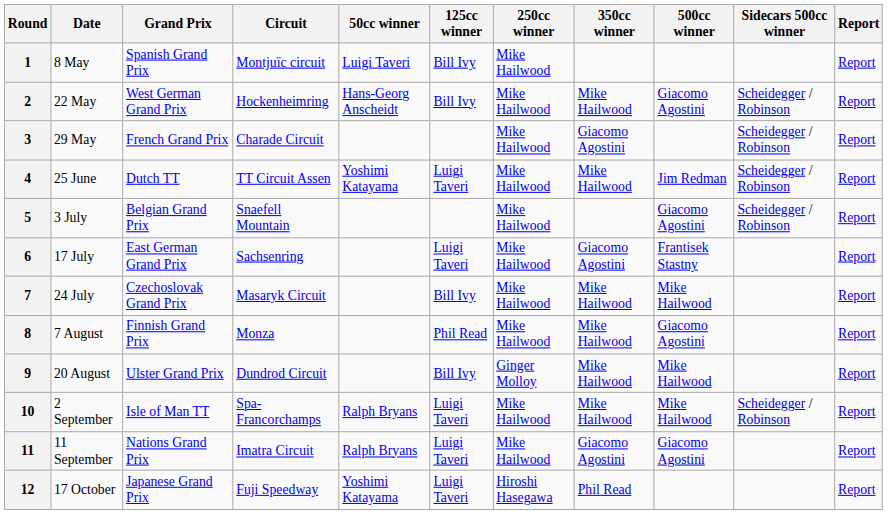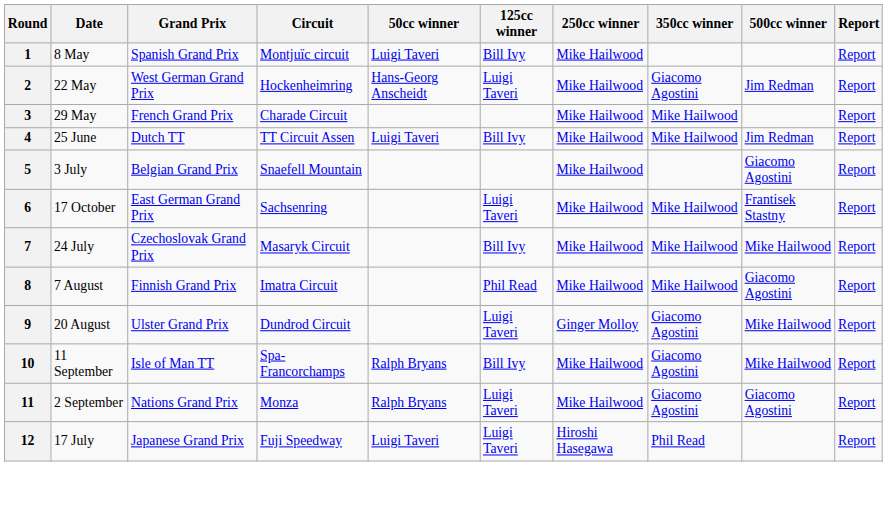 <table class="wikitable" style="font-size: 85%;">
 <tr>
 <th>Round</th>
 <th>Date</th>
 <th>Grand Prix</th>
 <th>Circuit</th>
 <th>50cc winner</th>
 <th>125cc winner</th>
 <th>250cc winner</th>
 <th>350cc winner</th>
 <th>500cc winner</th>
-<th>Sidecars 500cc winner</th>
 <th>Report</th>
 </tr>
 <tr>
 <th>1</th>
 <td>8 May</td>
 <td> <a href='#'>Spanish Grand Prix</a></td>
 <td><a href='#'>Montjuïc circuit</a></td>
 <td> <a href='#'>Luigi Taveri</a></td>
 <td> <a href='#'>Bill Ivy</a></td>
 <td> <a href='#'>Mike Hailwood</a></td>
 <td></td>
 <td></td>
-<td></td>
 <td><a href='#'>Report</a></td>
 </tr>
 <tr>
 <th>2</th>
 <td>22 May</td>
 <td> <a href='#'>West German Grand Prix</a></td>
 <td><a href='#'>Hockenheimring</a></td>
 <td> <a href='#'>Hans-Georg Anscheidt</a></td>
-<td> <a href='#'>Bill Ivy</a></td>
-<td> <a href='#'>Mike Hailwood</a></td>
+<td> <a href='#'>Luigi Taveri</a></td>
 <td> <a href='#'>Mike Hailwood</a></td>
 <td> <a href='#'>Giacomo Agostini</a></td>
-<td>  <a href='#'>Scheidegger</a> / <a href='#'>Robinson</a></td>
+<td> <a href='#'>Jim Redman</a></td>
 <td><a href='#'>Report</a></td>
 </tr>
 <tr>
 <th>3</th>
 <td>29 May</td>
 <td> <a href='#'>French Grand Prix</a></td>
 <td><a href='#'>Charade Circuit</a></td>
 <td></td>
 <td></td>
 <td> <a href='#'>Mike Hailwood</a></td>
-<td> <a href='#'>Giacomo Agostini</a></td>
+<td> <a href='#'>Mike Hailwood</a></td>
 <td></td>
-<td>  <a href='#'>Scheidegger</a> / <a href='#'>Robinson</a></td>
 <td><a href='#'>Report</a></td>
 </tr>
 <tr>
 <th>4</th>
 <td>25 June</td>
 <td> <a href='#'>Dutch TT</a></td>
 <td><a href='#'>TT Circuit Assen</a></td>
-<td> <a href='#'>Yoshimi Katayama</a></td>
 <td> <a href='#'>Luigi Taveri</a></td>
+<td> <a href='#'>Bill Ivy</a></td>
 <td> <a href='#'>Mike Hailwood</a></td>
 <td> <a href='#'>Mike Hailwood</a></td>
 <td> <a href='#'>Jim Redman</a></td>
-<td>  <a href='#'>Scheidegger</a> / <a href='#'>Robinson</a></td>
 <td><a href='#'>Report</a></td>
 </tr>
 <tr>
 <th>5</th>
 <td>3 July</td>
 <td> <a href='#'>Belgian Grand Prix</a></td>
 <td><a href='#'>Snaefell Mountain</a></td>
 <td></td>
 <td></td>
 <td> <a href='#'>Mike Hailwood</a></td>
 <td></td>
 <td> <a href='#'>Giacomo Agostini</a></td>
-<td>  <a href='#'>Scheidegger</a> / <a href='#'>Robinson</a></td>
 <td><a href='#'>Report</a></td>
 </tr>
 <tr>
 <th>6</th>
-<td>17 July</td>
+<td>17 October</td>
 <td> <a href='#'>East German Grand Prix</a></td>
 <td><a href='#'>Sachsenring</a></td>
 <td></td>
 <td> <a href='#'>Luigi Taveri</a></td>
 <td> <a href='#'>Mike Hailwood</a></td>
-<td> <a href='#'>Giacomo Agostini</a></td>
+<td> <a href='#'>Mike Hailwood</a></td>
 <td> <a href='#'>Frantisek Stastny</a></td>
-<td></td>
 <td><a href='#'>Report</a></td>
 </tr>
 <tr>
 <th>7</th>
 <td>24 July</td>
 <td> <a href='#'>Czechoslovak Grand Prix</a></td>
 <td><a href='#'>Masaryk Circuit</a></td>
 <td></td>
 <td> <a href='#'>Bill Ivy</a></td>
 <td> <a href='#'>Mike Hailwood</a></td>
 <td> <a href='#'>Mike Hailwood</a></td>
 <td> <a href='#'>Mike Hailwood</a></td>
-<td></td>
 <td><a href='#'>Report</a></td>
 </tr>
 <tr>
 <th>8</th>
 <td>7 August</td>
 <td> <a href='#'>Finnish Grand Prix</a></td>
-<td><a href='#'>Monza</a></td>
+<td><a href='#'>Imatra Circuit</a></td>
 <td></td>
 <td> <a href='#'>Phil Read</a></td>
 <td> <a href='#'>Mike Hailwood</a></td>
 <td> <a href='#'>Mike Hailwood</a></td>
 <td> <a href='#'>Giacomo Agostini</a></td>
-<td></td>
 <td><a href='#'>Report</a></td>
 </tr>
 <tr>
 <th>9</th>
 <td>20 August</td>
 <td> <a href='#'>Ulster Grand Prix</a></td>
 <td><a href='#'>Dundrod Circuit</a></td>
 <td></td>
-<td> <a href='#'>Bill Ivy</a></td>
+<td> <a href='#'>Luigi Taveri</a></td>
 <td> <a href='#'>Ginger Molloy</a></td>
+<td> <a href='#'>Giacomo Agostini</a></td>
 <td> <a href='#'>Mike Hailwood</a></td>
-<td> <a href='#'>Mike Hailwood</a></td>
-<td></td>
 <td><a href='#'>Report</a></td>
 </tr>
 <tr>
 <th>10</th>
-<td>2 September</td>
+<td>11 September</td>
 <td> <a href='#'>Isle of Man TT</a></td>
 <td><a href='#'>Spa-Francorchamps</a></td>
 <td> <a href='#'>Ralph Bryans</a></td>
-<td> <a href='#'>Luigi Taveri</a></td>
+<td> <a href='#'>Bill Ivy</a></td>
 <td> <a href='#'>Mike Hailwood</a></td>
+<td> <a href='#'>Giacomo Agostini</a></td>
 <td> <a href='#'>Mike Hailwood</a></td>
-<td> <a href='#'>Mike Hailwood</a></td>
-<td>  <a href='#'>Scheidegger</a> / <a href='#'>Robinson</a></td>
 <td><a href='#'>Report</a></td>
 </tr>
 <tr>
 <th>11</th>
-<td>11 September</td>
+<td>2 September</td>
 <td> <a href='#'>Nations Grand Prix</a></td>
-<td><a href='#'>Imatra Circuit</a></td>
+<td><a href='#'>Monza</a></td>
 <td> <a href='#'>Ralph Bryans</a></td>
 <td> <a href='#'>Luigi Taveri</a></td>
 <td> <a href='#'>Mike Hailwood</a></td>
 <td> <a href='#'>Giacomo Agostini</a></td>
 <td> <a href='#'>Giacomo Agostini</a></td>
-<td></td>
 <td><a href='#'>Report</a></td>
 </tr>
 <tr>
 <th>12</th>
-<td>17 October</td>
+<td>17 July</td>
 <td> <a href='#'>Japanese Grand Prix</a></td>
 <td><a href='#'>Fuji Speedway</a></td>
-<td> <a href='#'>Yoshimi Katayama</a></td>
+<td> <a href='#'>Luigi Taveri</a></td>
 <td> <a href='#'>Luigi Taveri</a></td>
 <td> <a href='#'>Hiroshi Hasegawa</a></td>
 <td> <a href='#'>Phil Read</a></td>
 <td></td>
-<td></td>
 <td><a href='#'>Report</a></td>
 </tr>
 </table>
